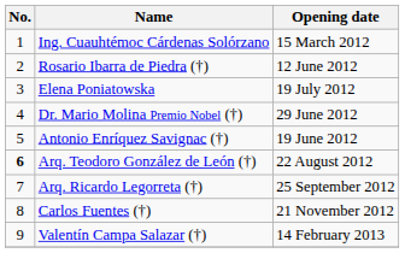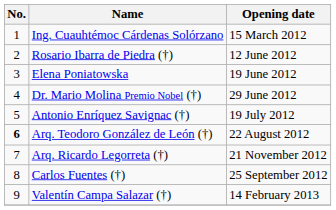 <table class=wikitable>
 <tr>
 <th>No.</th>
 <th>Name</th>
 <th>Opening date</th>
 </tr>
 <tr>
 <td align=center>1</td>
 <td><a href='#'>Ing. Cuauhtémoc Cárdenas Solórzano</a></td>
 <td>15 March 2012</td>
 </tr>
 <tr>
 <td align=center>2</td>
 <td><a href='#'>Rosario Ibarra de Piedra</a> (†)</td>
 <td>12 June 2012</td>
 </tr>
 <tr>
 <td align=center>3</td>
 <td><a href='#'>Elena Poniatowska</a></td>
-<td>19 July 2012</td>
+<td>19 June 2012</td>
 </tr>
 <tr>
 <td align=center>4</td>
 <td><a href='#'>Dr. Mario Molina <small>Premio Nobel</small></a> (†)</td>
 <td>29 June 2012</td>
 </tr>
 <tr>
 <td align=center>5</td>
 <td><a href='#'>Antonio Enríquez Savignac</a> (†)</td>
-<td>19 June 2012</td>
+<td>19 July 2012</td>
 </tr>
 <tr>
 <td align=center><strong>6</strong></td>
 <td><a href='#'>Arq. Teodoro González de León</a> (†)</td>
 <td>22 August 2012</td>
 </tr>
 <tr>
 <td align=center>7</td>
 <td><a href='#'>Arq. Ricardo Legorreta</a> (†)</td>
-<td>25 September 2012</td>
+<td>21 November 2012</td>
 </tr>
 <tr>
 <td align=center>8</td>
 <td><a href='#'>Carlos Fuentes</a> (†)</td>
-<td>21 November 2012</td>
+<td>25 September 2012</td>
 </tr>
 <tr>
 <td align=center>9</td>
 <td><a href='#'>Valentín Campa Salazar</a> (†)</td>
 <td>14 February 2013</td>
 </tr>
 <tr>
 </tr>
 </table>
